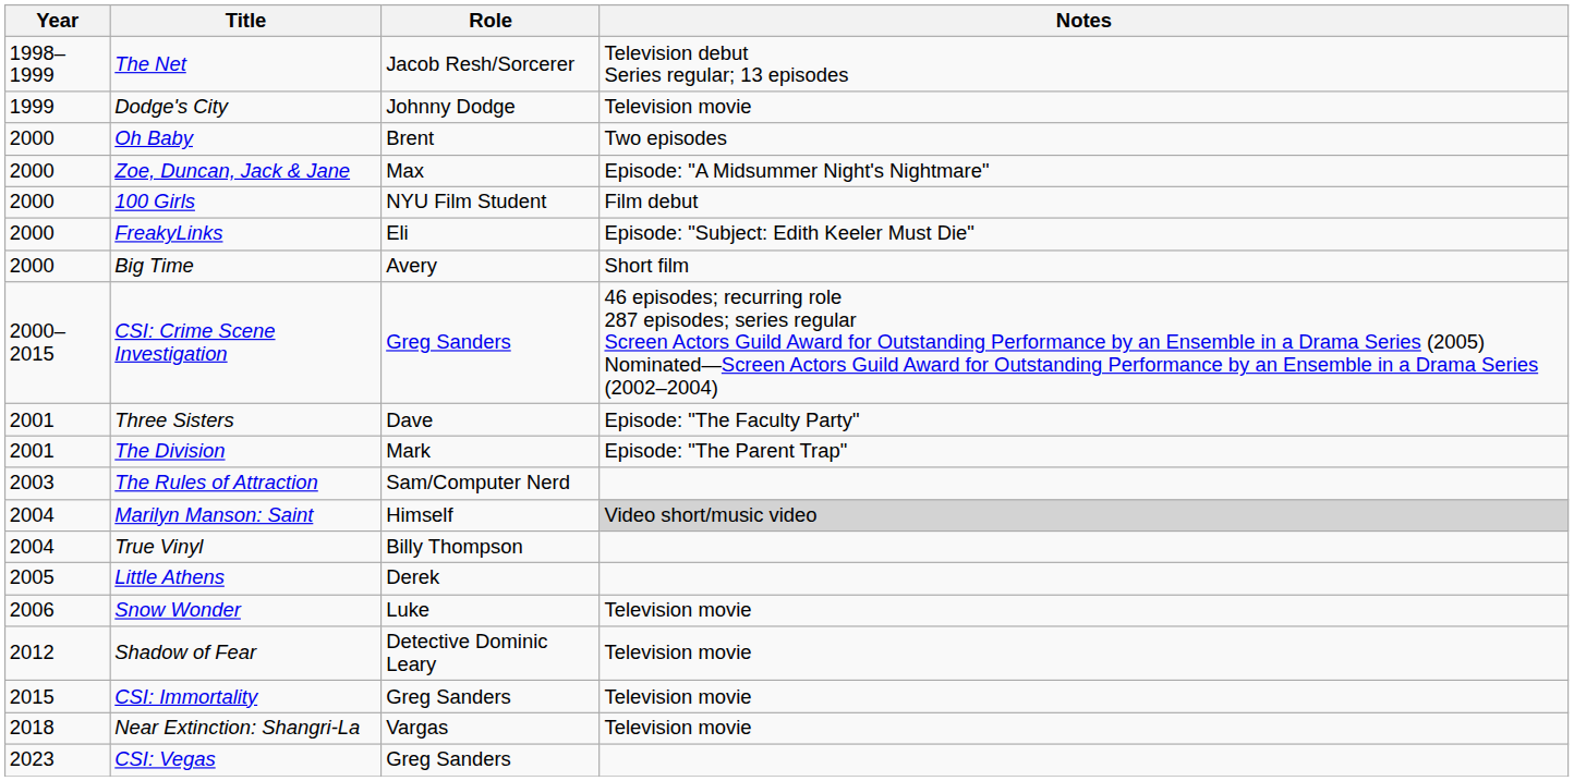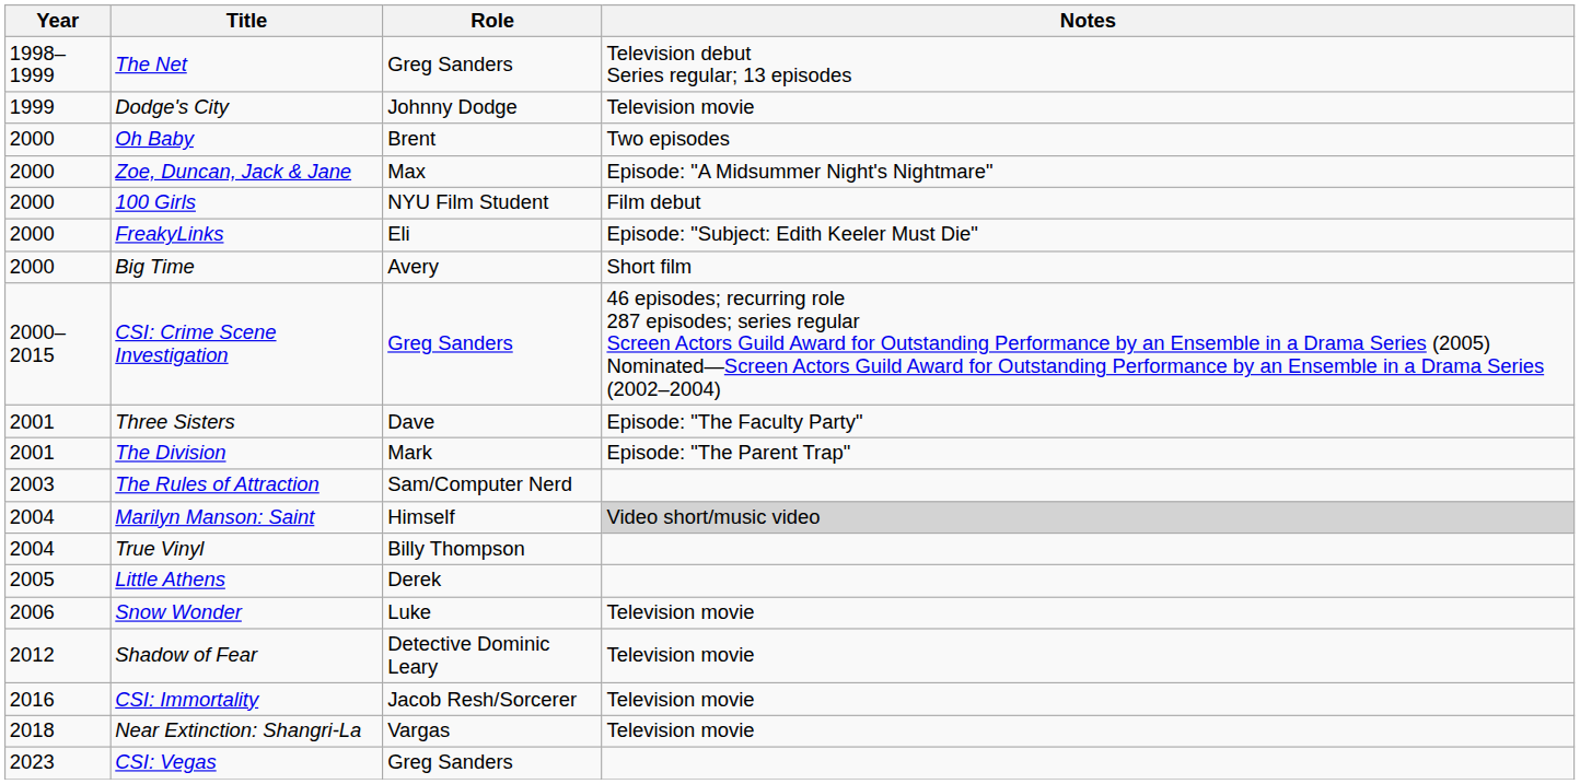 <table class="wikitable">
 <tr>
 <th>Year</th>
 <th>Title</th>
 <th>Role</th>
 <th>Notes</th>
 </tr>
 <tr>
 <td>1998–1999</td>
 <td><em><a href='#'>The Net</a></em></td>
-<td>Jacob Resh/Sorcerer</td>
+<td>Greg Sanders</td>
 <td>Television debut<br>Series regular; 13 episodes</td>
 </tr>
 <tr>
 <td>1999</td>
 <td><em>Dodge's City</em></td>
 <td>Johnny Dodge</td>
 <td>Television movie</td>
 </tr>
 <tr>
 <td>2000</td>
 <td><em><a href='#'>Oh Baby</a></em></td>
 <td>Brent</td>
 <td>Two episodes</td>
 </tr>
 <tr>
 <td>2000</td>
 <td><em><a href='#'>Zoe, Duncan, Jack & Jane</a></em></td>
 <td>Max</td>
 <td>Episode: "A Midsummer Night's Nightmare"</td>
 </tr>
 <tr>
 <td>2000</td>
 <td><em><a href='#'>100 Girls</a></em></td>
 <td>NYU Film Student</td>
 <td>Film debut</td>
 </tr>
 <tr>
 <td>2000</td>
 <td><em><a href='#'>FreakyLinks</a></em></td>
 <td>Eli</td>
 <td>Episode: "Subject: Edith Keeler Must Die"</td>
 </tr>
 <tr>
 <td>2000</td>
 <td><em>Big Time</em></td>
 <td>Avery</td>
 <td>Short film</td>
 </tr>
 <tr>
 <td>2000–2015</td>
 <td><em><a href='#'>CSI: Crime Scene Investigation</a></em></td>
 <td><a href='#'>Greg Sanders</a></td>
 <td>46 episodes; recurring role<br>287 episodes; series regular<br><a href='#'>Screen Actors Guild Award for Outstanding Performance by an Ensemble in a Drama Series</a> (2005)<br>Nominated—<a href='#'>Screen Actors Guild Award for Outstanding Performance by an Ensemble in a Drama Series</a> (2002–2004)</td>
 </tr>
 <tr>
 <td>2001</td>
 <td><em>Three Sisters</em></td>
 <td>Dave</td>
 <td>Episode: "The Faculty Party"</td>
 </tr>
 <tr>
 <td>2001</td>
 <td><em><a href='#'>The Division</a></em></td>
 <td>Mark</td>
 <td>Episode: "The Parent Trap"</td>
 </tr>
 <tr>
 <td>2003</td>
 <td><em><a href='#'>The Rules of Attraction</a></em></td>
 <td>Sam/Computer Nerd</td>
 <td></td>
 </tr>
 <tr>
 <td>2004</td>
 <td><em><a href='#'>Marilyn Manson: Saint</a></em></td>
 <td>Himself</td>
 <td style="background: lightgrey;">Video short/music video</td>
 </tr>
 <tr>
 <td>2004</td>
 <td><em>True Vinyl</em></td>
 <td>Billy Thompson</td>
 <td></td>
 </tr>
 <tr>
 <td>2005</td>
 <td><em><a href='#'>Little Athens</a></em></td>
 <td>Derek</td>
 <td></td>
 </tr>
 <tr>
 <td>2006</td>
 <td><em><a href='#'>Snow Wonder</a></em></td>
 <td>Luke</td>
 <td>Television movie</td>
 </tr>
 <tr>
 <td>2012</td>
 <td><em>Shadow of Fear</em></td>
 <td>Detective Dominic Leary</td>
 <td>Television movie</td>
 </tr>
 <tr>
-<td>2015</td>
+<td>2016</td>
 <td><em><a href='#'>CSI: Immortality</a></em></td>
-<td>Greg Sanders</td>
+<td>Jacob Resh/Sorcerer</td>
 <td>Television movie</td>
 </tr>
 <tr>
 <td>2018</td>
 <td><em>Near Extinction: Shangri-La</em></td>
 <td>Vargas</td>
 <td>Television movie</td>
 </tr>
 <tr>
 <td>2023</td>
 <td><em><a href='#'>CSI: Vegas</a></em></td>
 <td>Greg Sanders</td>
 <td></td>
 </tr>
 </table>
